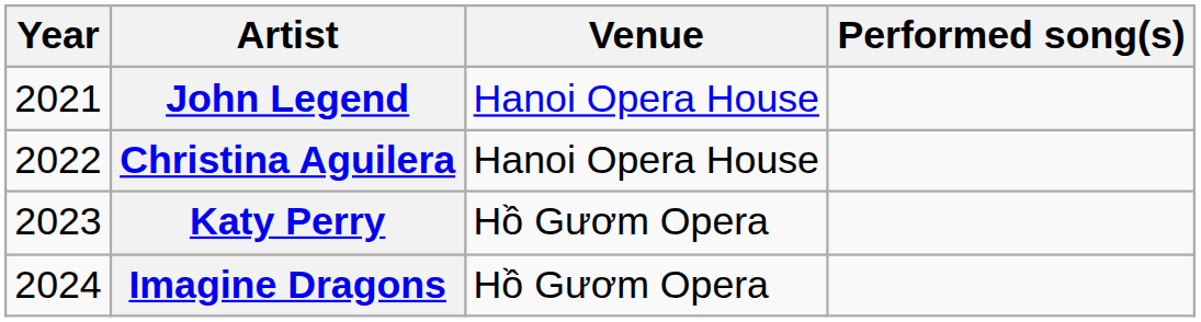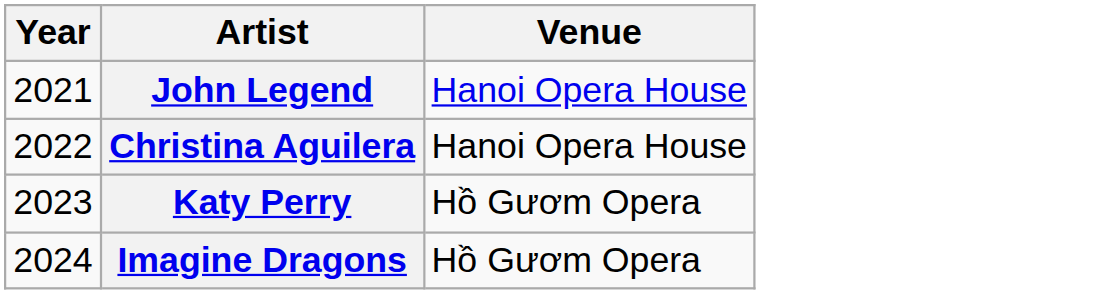 <table class="wikitable sortable plainrowheaders">
 <tr>
 <th>Year</th>
 <th>Artist</th>
 <th>Venue</th>
-<th>Performed song(s)</th>
 </tr>
 <tr>
 <td align="center">2021</td>
 <th scope="row"><a href='#'>John Legend</a></th>
 <td><a href='#'>Hanoi Opera House</a></td>
-<td></td>
 </tr>
 <tr>
 <td align="center">2022</td>
 <th scope="row"><a href='#'>Christina Aguilera</a></th>
 <td>Hanoi Opera House</td>
-<td></td>
 </tr>
 <tr>
 <td align="center">2023</td>
 <th scope="row"><a href='#'>Katy Perry</a></th>
 <td>Hồ Gươm Opera</td>
-<td></td>
 </tr>
 <tr>
 <td align="center">2024</td>
 <th scope="row"><a href='#'>Imagine Dragons</a></th>
 <td>Hồ Gươm Opera</td>
-<td></td>
 </tr>
 </table>
